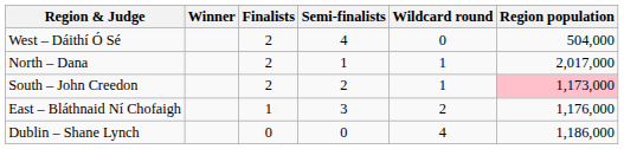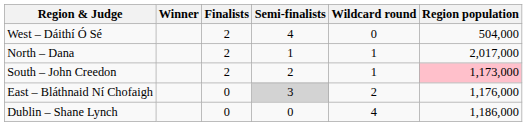 <table class="wikitable" border="1">
 <tr>
 <th>Region & Judge</th>
 <th>Winner</th>
 <th>Finalists</th>
 <th>Semi-finalists</th>
 <th>Wildcard round</th>
 <th>Region population</th>
 </tr>
 <tr>
 <td>West – Dáithí Ó Sé</td>
 <td style="text-align:center;"></td>
 <td style="text-align:center;">2</td>
 <td style="text-align:center;">4</td>
 <td style="text-align:center;">0</td>
 <td style="text-align:right;">504,000</td>
 </tr>
 <tr>
 <td>North – Dana</td>
 <td style="text-align:center;"></td>
 <td style="text-align:center;">2</td>
 <td style="text-align:center;">1</td>
 <td style="text-align:center;">1</td>
 <td style="text-align:right;">2,017,000</td>
 </tr>
 <tr>
 <td>South – John Creedon</td>
 <td style="text-align:center;"></td>
 <td style="text-align:center;">2</td>
 <td style="text-align:center;">2</td>
 <td style="text-align:center;">1</td>
 <td style="background: pink; text-align:right;">1,173,000</td>
 </tr>
 <tr>
 <td>East – Bláthnaid Ní Chofaigh</td>
 <td style="text-align:center;"></td>
-<td style="text-align:center;">1</td>
-<td style="text-align:center;">3</td>
+<td style="text-align:center;">0</td>
+<td style="background: lightgrey; text-align:center;">3</td>
 <td style="text-align:center;">2</td>
 <td style="text-align:right;">1,176,000</td>
 </tr>
 <tr>
 <td>Dublin – Shane Lynch</td>
 <td style="text-align:center;"></td>
 <td style="text-align:center;">0</td>
 <td style="text-align:center;">0</td>
 <td style="text-align:center;">4</td>
 <td style="text-align:right;">1,186,000</td>
 </tr>
 </table>
